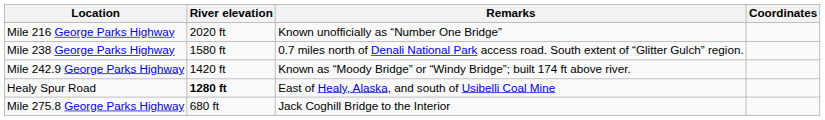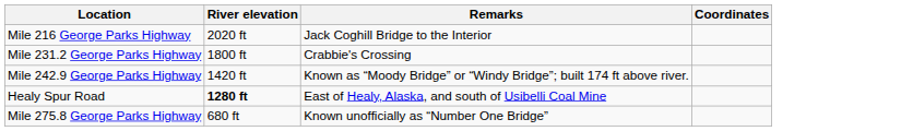 <table class="wikitable">
 <tr>
 <th>Location</th>
 <th>River elevation</th>
 <th>Remarks</th>
 <th>Coordinates</th>
 </tr>
 <tr>
 <td>Mile 216 <a href='#'>George Parks Highway</a></td>
 <td>2020 ft</td>
-<td>Known unofficially as “Number One Bridge”</td>
+<td>Jack Coghill Bridge to the Interior</td>
 <td></td>
 </tr>
 <tr>
-<td>Mile 238 <a href='#'>George Parks Highway</a></td>
-<td>1580 ft</td>
-<td>0.7 miles north of <a href='#'>Denali National Park</a> access road. South extent of “Glitter Gulch” region.</td>
+<td>Mile 231.2 <a href='#'>George Parks Highway</a></td>
+<td>1800 ft</td>
+<td>Crabbie's Crossing</td>
 <td></td>
 </tr>
 <tr>
 <td>Mile 242.9 <a href='#'>George Parks Highway</a></td>
 <td>1420 ft</td>
 <td>Known as “Moody Bridge” or “Windy Bridge”; built 174 ft above river.</td>
 <td></td>
 </tr>
 <tr>
 <td>Healy Spur Road</td>
 <td><strong>1280 ft</strong></td>
 <td>East of <a href='#'>Healy, Alaska</a>, and south of <a href='#'>Usibelli Coal Mine</a></td>
 <td></td>
 </tr>
 <tr>
 <td>Mile 275.8 <a href='#'>George Parks Highway</a></td>
 <td>680 ft</td>
-<td>Jack Coghill Bridge to the Interior</td>
+<td>Known unofficially as “Number One Bridge”</td>
 <td></td>
 </tr>
 </table>
